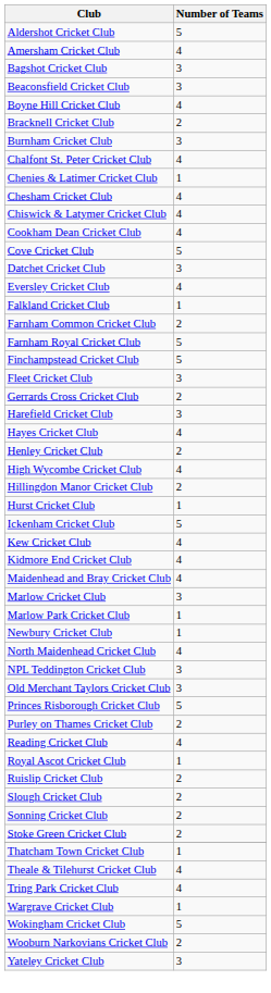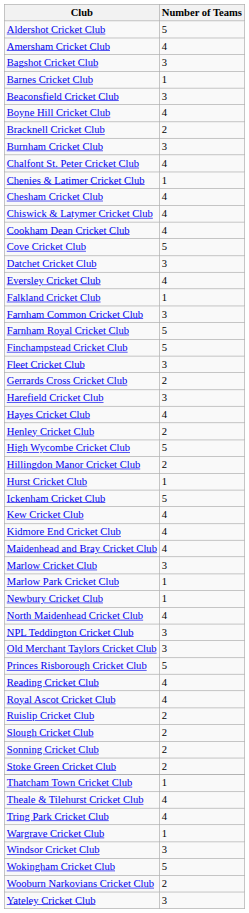 <table class="wikitable">
 <tr>
 <th>Club</th>
 <th>Number of Teams</th>
 </tr>
 <tr>
 <td><a href='#'>Aldershot Cricket Club</a></td>
 <td>5</td>
 </tr>
 <tr>
 <td><a href='#'>Amersham Cricket Club</a></td>
 <td>4</td>
 </tr>
 <tr>
 <td><a href='#'>Bagshot Cricket Club</a></td>
 <td>3</td>
+</tr>
+<tr>
+<td><a href='#'>Barnes Cricket Club</a></td>
+<td>1</td>
 </tr>
 <tr>
 <td><a href='#'>Beaconsfield Cricket Club</a></td>
 <td>3</td>
 </tr>
 <tr>
 <td><a href='#'>Boyne Hill Cricket Club</a></td>
 <td>4</td>
 </tr>
 <tr>
 <td><a href='#'>Bracknell Cricket Club</a></td>
 <td>2</td>
 </tr>
 <tr>
 <td><a href='#'>Burnham Cricket Club</a></td>
 <td>3</td>
 </tr>
 <tr>
 <td><a href='#'>Chalfont St. Peter Cricket Club</a></td>
 <td>4</td>
 </tr>
 <tr>
 <td><a href='#'>Chenies & Latimer Cricket Club</a></td>
 <td>1</td>
 </tr>
 <tr>
 <td><a href='#'>Chesham Cricket Club</a></td>
 <td>4</td>
 </tr>
 <tr>
 <td><a href='#'>Chiswick & Latymer Cricket Club</a></td>
 <td>4</td>
 </tr>
 <tr>
 <td><a href='#'>Cookham Dean Cricket Club</a></td>
 <td>4</td>
 </tr>
 <tr>
 <td><a href='#'>Cove Cricket Club</a></td>
 <td>5</td>
 </tr>
 <tr>
 <td><a href='#'>Datchet Cricket Club</a></td>
 <td>3</td>
 </tr>
 <tr>
 <td><a href='#'>Eversley Cricket Club</a></td>
 <td>4</td>
 </tr>
 <tr>
 <td><a href='#'>Falkland Cricket Club</a></td>
 <td>1</td>
 </tr>
 <tr>
 <td><a href='#'>Farnham Common Cricket Club</a></td>
-<td>2</td>
+<td>3</td>
 </tr>
 <tr>
 <td><a href='#'>Farnham Royal Cricket Club</a></td>
 <td>5</td>
 </tr>
 <tr>
 <td><a href='#'>Finchampstead Cricket Club</a></td>
 <td>5</td>
 </tr>
 <tr>
 <td><a href='#'>Fleet Cricket Club</a></td>
 <td>3</td>
 </tr>
 <tr>
 <td><a href='#'>Gerrards Cross Cricket Club</a></td>
 <td>2</td>
 </tr>
 <tr>
 <td><a href='#'>Harefield Cricket Club</a></td>
 <td>3</td>
 </tr>
 <tr>
 <td><a href='#'>Hayes Cricket Club</a></td>
 <td>4</td>
 </tr>
 <tr>
 <td><a href='#'>Henley Cricket Club</a></td>
 <td>2</td>
 </tr>
 <tr>
 <td><a href='#'>High Wycombe Cricket Club</a></td>
-<td>4</td>
+<td>5</td>
 </tr>
 <tr>
 <td><a href='#'>Hillingdon Manor Cricket Club</a></td>
 <td>2</td>
 </tr>
 <tr>
 <td><a href='#'>Hurst Cricket Club</a></td>
 <td>1</td>
 </tr>
 <tr>
 <td><a href='#'>Ickenham Cricket Club</a></td>
 <td>5</td>
 </tr>
 <tr>
 <td><a href='#'>Kew Cricket Club</a></td>
 <td>4</td>
 </tr>
 <tr>
 <td><a href='#'>Kidmore End Cricket Club</a></td>
 <td>4</td>
 </tr>
 <tr>
 <td><a href='#'>Maidenhead and Bray Cricket Club</a></td>
 <td>4</td>
 </tr>
 <tr>
 <td><a href='#'>Marlow Cricket Club</a></td>
 <td>3</td>
 </tr>
 <tr>
 <td><a href='#'>Marlow Park Cricket Club</a></td>
 <td>1</td>
 </tr>
 <tr>
 <td><a href='#'>Newbury Cricket Club</a></td>
 <td>1</td>
 </tr>
 <tr>
 <td><a href='#'>North Maidenhead Cricket Club</a></td>
 <td>4</td>
 </tr>
 <tr>
 <td><a href='#'>NPL Teddington Cricket Club</a></td>
 <td>3</td>
 </tr>
 <tr>
 <td><a href='#'>Old Merchant Taylors Cricket Club</a></td>
 <td>3</td>
 </tr>
 <tr>
 <td><a href='#'>Princes Risborough Cricket Club</a></td>
 <td>5</td>
 </tr>
 <tr>
-<td><a href='#'>Purley on Thames Cricket Club</a></td>
-<td>2</td>
-</tr>
-<tr>
 <td><a href='#'>Reading Cricket Club</a></td>
 <td>4</td>
 </tr>
 <tr>
 <td><a href='#'>Royal Ascot Cricket Club</a></td>
-<td>1</td>
+<td>4</td>
 </tr>
 <tr>
 <td><a href='#'>Ruislip Cricket Club</a></td>
 <td>2</td>
 </tr>
 <tr>
 <td><a href='#'>Slough Cricket Club</a></td>
 <td>2</td>
 </tr>
 <tr>
 <td><a href='#'>Sonning Cricket Club</a></td>
 <td>2</td>
 </tr>
 <tr>
 <td><a href='#'>Stoke Green Cricket Club</a></td>
 <td>2</td>
 </tr>
 <tr>
 </tr>
 <tr>
 <td><a href='#'>Thatcham Town Cricket Club</a></td>
 <td>1</td>
 </tr>
 <tr>
 <td><a href='#'>Theale & Tilehurst Cricket Club</a></td>
 <td>4</td>
 </tr>
 <tr>
 <td><a href='#'>Tring Park Cricket Club</a></td>
 <td>4</td>
 </tr>
 <tr>
 <td><a href='#'>Wargrave Cricket Club</a></td>
 <td>1</td>
 </tr>
 <tr>
+<td><a href='#'>Windsor Cricket Club</a></td>
+<td>3</td>
+</tr>
+<tr>
 <td><a href='#'>Wokingham Cricket Club</a></td>
 <td>5</td>
 </tr>
 <tr>
 <td><a href='#'>Wooburn Narkovians Cricket Club</a></td>
 <td>2</td>
 </tr>
 <tr>
 <td><a href='#'>Yateley Cricket Club</a></td>
 <td>3</td>
 </tr>
 </table>
